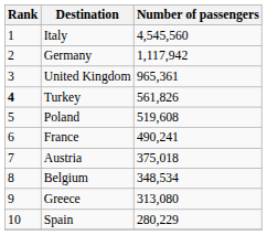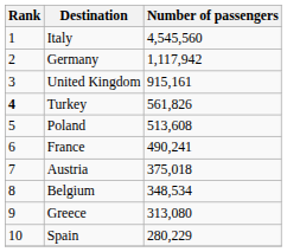 <table class="wikitable">
 <tr>
 <th>Rank</th>
 <th>Destination</th>
 <th>Number of passengers</th>
 </tr>
 <tr>
 <td>1</td>
 <td> Italy</td>
 <td>4,545,560</td>
 </tr>
 <tr>
 <td>2</td>
 <td> Germany</td>
 <td>1,117,942</td>
 </tr>
 <tr>
 <td>3</td>
 <td> United Kingdom</td>
-<td>965,361</td>
+<td>915,161</td>
 </tr>
 <tr>
 <td><strong>4</strong></td>
 <td> Turkey</td>
 <td>561,826</td>
 </tr>
 <tr>
 <td>5</td>
 <td> Poland</td>
-<td>519,608</td>
+<td>513,608</td>
 </tr>
 <tr>
 <td>6</td>
 <td> France</td>
 <td>490,241</td>
 </tr>
 <tr>
 <td>7</td>
 <td> Austria</td>
 <td>375,018</td>
 </tr>
 <tr>
 <td>8</td>
 <td> Belgium</td>
 <td>348,534</td>
 </tr>
 <tr>
 <td>9</td>
 <td> Greece</td>
 <td>313,080</td>
 </tr>
 <tr>
 <td>10</td>
 <td> Spain</td>
 <td>280,229</td>
 </tr>
 <tr>
 </tr>
 </table>
